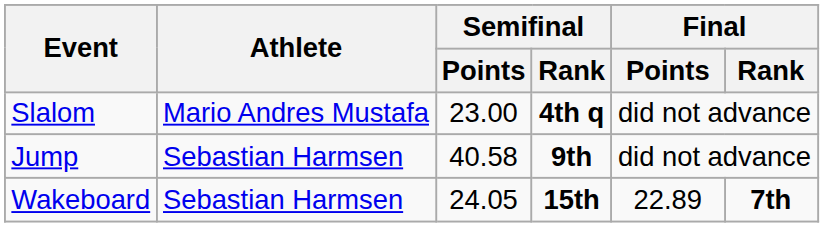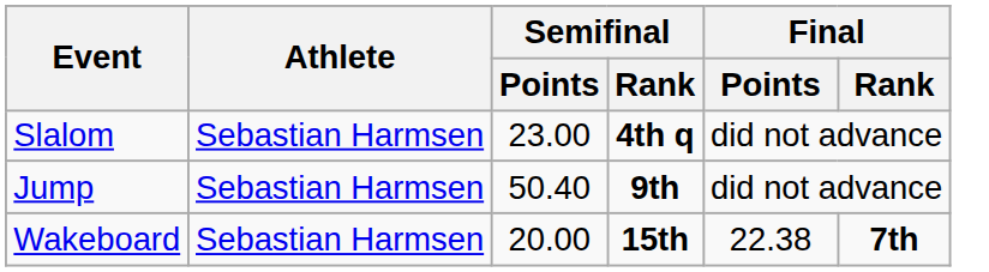 <table class=wikitable style="font-size:90%">
 <tr>
 <th rowspan=2>Event</th>
 <th rowspan=2>Athlete</th>
 <th colspan=2>Semifinal</th>
 <th colspan=2>Final</th>
 </tr>
 <tr>
 <th>Points</th>
 <th>Rank</th>
 <th>Points</th>
 <th>Rank</th>
 </tr>
 <tr>
 <td><a href='#'>Slalom</a></td>
-<td><a href='#'>Mario Andres Mustafa</a></td>
+<td><a href='#'>Sebastian Harmsen</a></td>
 <td align=center>23.00</td>
 <td align=center><strong>4th q</strong></td>
 <td align="center" colspan="7">did not advance</td>
 </tr>
 <tr>
 <td><a href='#'>Jump</a></td>
 <td><a href='#'>Sebastian Harmsen</a></td>
-<td align=center>40.58</td>
+<td align=center>50.40</td>
 <td align=center><strong>9th</strong></td>
 <td align="center" colspan="7">did not advance</td>
 </tr>
 <tr>
 <td><a href='#'>Wakeboard</a></td>
 <td><a href='#'>Sebastian Harmsen</a></td>
-<td align=center>24.05</td>
+<td align=center>20.00</td>
 <td align=center><strong>15th</strong></td>
-<td align=center>22.89</td>
+<td align=center>22.38</td>
 <td align=center><strong>7th</strong></td>
 </tr>
 </table>
